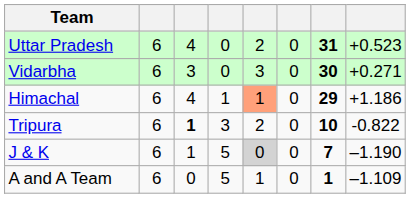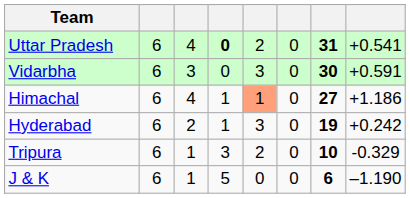 <table class="wikitable" style="text-align:center">
 <tr>
 <th style="width:120px">Team</th>
 <th style="width:25px"></th>
 <th style="width:25px"></th>
 <th style="width:25px"></th>
 <th style="width:25px"></th>
 <th style="width:25px"></th>
 <th style="width:25px"></th>
 <th style="width:40px;"></th>
 </tr>
 <tr style="background:#cfc;">
 <td style="text-align:left"><a href='#'>Uttar Pradesh</a></td>
 <td>6</td>
 <td>4</td>
-<td>0</td>
+<td><strong>0</strong></td>
 <td>2</td>
 <td>0</td>
 <td><strong>31</strong></td>
-<td>+0.523</td>
+<td>+0.541</td>
 </tr>
 <tr style="background:#cfc;">
 <td style="text-align:left"><a href='#'>Vidarbha</a></td>
 <td>6</td>
 <td>3</td>
 <td>0</td>
 <td>3</td>
 <td>0</td>
 <td><strong>30</strong></td>
-<td>+0.271</td>
+<td>+0.591</td>
 </tr>
 <tr>
 <td style="text-align:left"><a href='#'>Himachal</a></td>
 <td>6</td>
 <td>4</td>
 <td>1</td>
 <td style="background: lightsalmon;">1</td>
 <td>0</td>
-<td><strong>29</strong></td>
+<td><strong>27</strong></td>
 <td>+1.186</td>
+</tr>
+<tr>
+<td style="text-align:left"><a href='#'>Hyderabad</a></td>
+<td>6</td>
+<td>2</td>
+<td>1</td>
+<td>3</td>
+<td>0</td>
+<td><strong>19</strong></td>
+<td>+0.242</td>
 </tr>
 <tr>
 <td style="text-align:left"><a href='#'>Tripura</a></td>
 <td>6</td>
-<td><strong>1</strong></td>
+<td>1</td>
 <td>3</td>
 <td>2</td>
 <td>0</td>
 <td><strong>10</strong></td>
-<td>-0.822</td>
+<td>-0.329</td>
 </tr>
 <tr>
 <td style="text-align:left"><a href='#'>J & K</a></td>
 <td>6</td>
 <td>1</td>
 <td>5</td>
-<td style="background: lightgrey;">0</td>
 <td>0</td>
-<td><strong>7</strong></td>
+<td>0</td>
+<td><strong>6</strong></td>
 <td>–1.190</td>
 </tr>
-<tr>
-<td style="text-align:left">A and A Team</td>
-<td>6</td>
-<td>0</td>
-<td>5</td>
-<td>1</td>
-<td>0</td>
-<td><strong>1</strong></td>
-<td>–1.109</td>
-</tr>
 </table>
